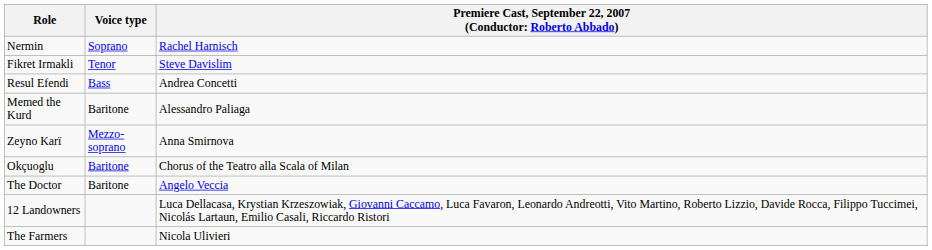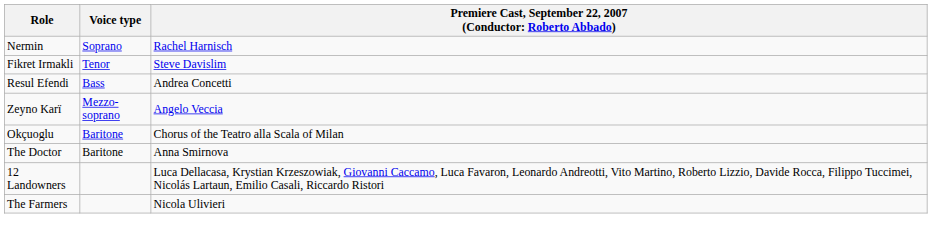 <table class="wikitable">
 <tr>
 <th>Role</th>
 <th>Voice type</th>
 <th>Premiere Cast, September 22, 2007<br>(Conductor: <a href='#'>Roberto Abbado</a>)</th>
 </tr>
 <tr>
 <td>Nermin</td>
 <td><a href='#'>Soprano</a></td>
 <td><a href='#'>Rachel Harnisch</a></td>
 </tr>
 <tr>
 <td>Fikret Irmakli</td>
 <td><a href='#'>Tenor</a></td>
 <td><a href='#'>Steve Davislim</a></td>
 </tr>
 <tr>
 <td>Resul Efendi</td>
 <td><a href='#'>Bass</a></td>
 <td>Andrea Concetti</td>
 </tr>
 <tr>
-<td>Memed the Kurd</td>
-<td>Baritone</td>
-<td>Alessandro Paliaga</td>
-</tr>
-<tr>
 <td>Zeyno Karï</td>
 <td><a href='#'>Mezzo-soprano</a></td>
-<td>Anna Smirnova</td>
+<td><a href='#'>Angelo Veccia</a></td>
 </tr>
 <tr>
 <td>Okçuoglu</td>
 <td><a href='#'>Baritone</a></td>
 <td>Chorus of the Teatro alla Scala of Milan</td>
 </tr>
 <tr>
 <td>The Doctor</td>
 <td>Baritone</td>
-<td><a href='#'>Angelo Veccia</a></td>
+<td>Anna Smirnova</td>
 </tr>
 <tr>
 <td>12 Landowners</td>
 <td></td>
 <td>Luca Dellacasa, Krystian Krzeszowiak, <a href='#'>Giovanni Caccamo</a>, Luca Favaron, Leonardo Andreotti, Vito Martino, Roberto Lizzio, Davide Rocca, Filippo Tuccimei, Nicolás Lartaun, Emilio Casali, Riccardo Ristori</td>
 </tr>
 <tr>
 <td>The Farmers</td>
 <td></td>
 <td>Nicola Ulivieri</td>
 </tr>
 </table>
